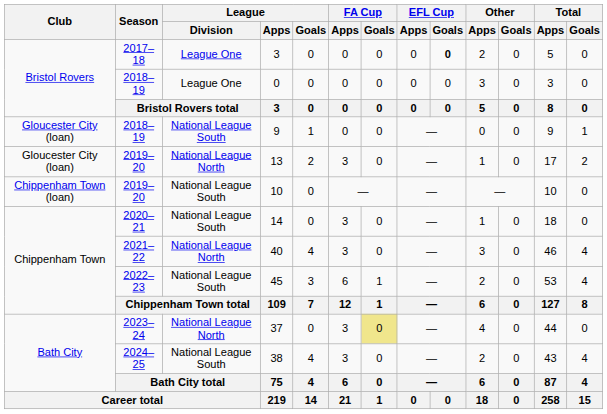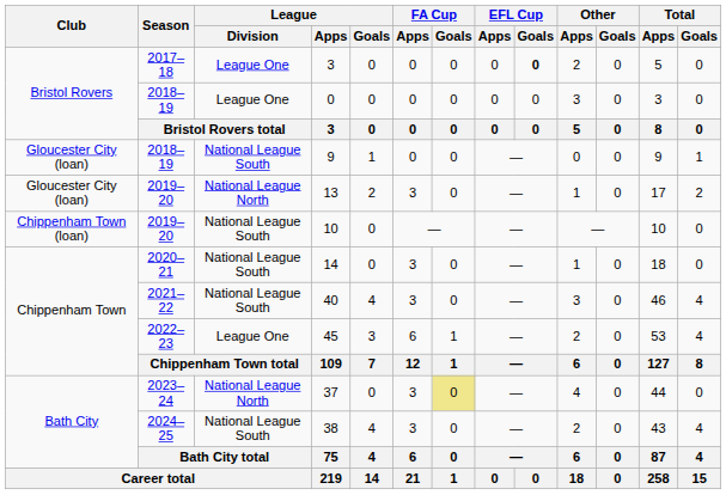 <table class=wikitable style="text-align: center">
 <tr>
 <th rowspan=2>Club</th>
 <th rowspan=2>Season</th>
 <th colspan=3>League</th>
 <th colspan=2><a href='#'>FA Cup</a></th>
 <th colspan=2><a href='#'>EFL Cup</a></th>
 <th colspan=2>Other</th>
 <th colspan=2>Total</th>
 </tr>
 <tr>
 <th>Division</th>
 <th>Apps</th>
 <th>Goals</th>
 <th>Apps</th>
 <th>Goals</th>
 <th>Apps</th>
 <th>Goals</th>
 <th>Apps</th>
 <th>Goals</th>
 <th>Apps</th>
 <th>Goals</th>
 </tr>
 <tr>
 <td rowspan=3><a href='#'>Bristol Rovers</a></td>
 <td><a href='#'>2017–18</a></td>
 <td><a href='#'>League One</a></td>
 <td>3</td>
 <td>0</td>
 <td>0</td>
 <td>0</td>
 <td>0</td>
 <td><strong>0</strong></td>
 <td>2</td>
 <td>0</td>
 <td>5</td>
 <td>0</td>
 </tr>
 <tr>
 <td><a href='#'>2018–19</a></td>
 <td>League One</td>
 <td>0</td>
 <td>0</td>
 <td>0</td>
 <td>0</td>
 <td>0</td>
 <td>0</td>
 <td>3</td>
 <td>0</td>
 <td>3</td>
 <td>0</td>
 </tr>
 <tr>
 <th colspan=2>Bristol Rovers total</th>
 <th>3</th>
 <th>0</th>
 <th>0</th>
 <th>0</th>
 <th>0</th>
 <th>0</th>
 <th>5</th>
 <th>0</th>
 <th>8</th>
 <th>0</th>
 </tr>
 <tr>
 <td><a href='#'>Gloucester City</a> (loan)</td>
 <td><a href='#'>2018–19</a></td>
 <td><a href='#'>National League South</a></td>
 <td>9</td>
 <td>1</td>
 <td>0</td>
 <td>0</td>
 <td colspan=2>—</td>
 <td>0</td>
 <td>0</td>
 <td>9</td>
 <td>1</td>
 </tr>
 <tr>
 <td>Gloucester City (loan)</td>
 <td><a href='#'>2019–20</a></td>
 <td><a href='#'>National League North</a></td>
 <td>13</td>
 <td>2</td>
 <td>3</td>
 <td>0</td>
 <td colspan=2>—</td>
 <td>1</td>
 <td>0</td>
 <td>17</td>
 <td>2</td>
 </tr>
 <tr>
 <td><a href='#'>Chippenham Town</a> (loan)</td>
 <td><a href='#'>2019–20</a></td>
 <td>National League South</td>
 <td>10</td>
 <td>0</td>
 <td colspan=2>—</td>
 <td colspan=2>—</td>
 <td colspan=2>—</td>
 <td>10</td>
 <td>0</td>
 </tr>
 <tr>
 <td rowspan=4>Chippenham Town</td>
 <td><a href='#'>2020–21</a></td>
 <td>National League South</td>
 <td>14</td>
 <td>0</td>
 <td>3</td>
 <td>0</td>
 <td colspan=2>—</td>
 <td>1</td>
 <td>0</td>
 <td>18</td>
 <td>0</td>
 </tr>
 <tr>
 <td><a href='#'>2021–22</a></td>
-<td><a href='#'>National League North</a></td>
+<td>National League South</td>
 <td>40</td>
 <td>4</td>
 <td>3</td>
 <td>0</td>
 <td colspan=2>—</td>
 <td>3</td>
 <td>0</td>
 <td>46</td>
 <td>4</td>
 </tr>
 <tr>
 <td><a href='#'>2022–23</a></td>
-<td>National League South</td>
+<td>League One</td>
 <td>45</td>
 <td>3</td>
 <td>6</td>
 <td>1</td>
 <td colspan=2>—</td>
 <td>2</td>
 <td>0</td>
 <td>53</td>
 <td>4</td>
 </tr>
 <tr>
 <th colspan=2>Chippenham Town total</th>
 <th>109</th>
 <th>7</th>
 <th>12</th>
 <th>1</th>
 <th colspan=2>—</th>
 <th>6</th>
 <th>0</th>
 <th>127</th>
 <th>8</th>
 </tr>
 <tr>
 <td rowspan=3><a href='#'>Bath City</a></td>
 <td><a href='#'>2023–24</a></td>
 <td><a href='#'>National League North</a></td>
 <td>37</td>
 <td>0</td>
 <td>3</td>
 <td style="background: khaki;">0</td>
 <td colspan=2>—</td>
 <td>4</td>
 <td>0</td>
 <td>44</td>
 <td>0</td>
 </tr>
 <tr>
 <td><a href='#'>2024–25</a></td>
 <td>National League South</td>
 <td>38</td>
 <td>4</td>
 <td>3</td>
 <td>0</td>
 <td colspan=2>—</td>
 <td>2</td>
 <td>0</td>
 <td>43</td>
 <td>4</td>
 </tr>
 <tr>
 <th colspan=2>Bath City total</th>
 <th>75</th>
 <th>4</th>
 <th>6</th>
 <th>0</th>
 <th colspan=2>—</th>
 <th>6</th>
 <th>0</th>
 <th>87</th>
 <th>4</th>
 </tr>
 <tr>
 <th colspan=3>Career total</th>
 <th>219</th>
 <th>14</th>
 <th>21</th>
 <th>1</th>
 <th>0</th>
 <th>0</th>
 <th>18</th>
 <th>0</th>
 <th>258</th>
 <th>15</th>
 </tr>
 </table>
